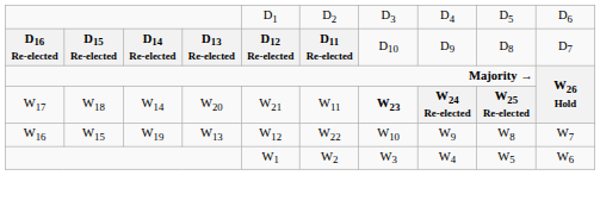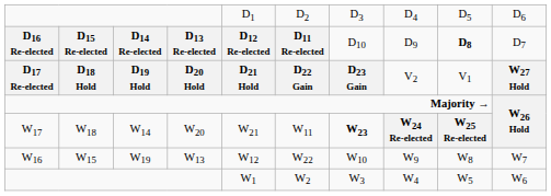 <table class="wikitable" style="text-align:center" width=750px>
 <tr>
 <td colspan=4></td>
 <td>D<sub>1</sub></td>
 <td>D<sub>2</sub></td>
 <td>D<sub>3</sub></td>
 <td>D<sub>4</sub></td>
 <td>D<sub>5</sub></td>
 <td>D<sub>6</sub></td>
 </tr>
 <tr>
 <th width=50px >D<sub>16</sub><br><small>Re-elected</small></th>
 <th width=50px >D<sub>15</sub><br><small>Re-elected</small></th>
 <th width=50px >D<sub>14</sub><br><small>Re-elected</small></th>
 <th width=50px >D<sub>13</sub><br><small>Re-elected</small></th>
 <th width=50px >D<sub>12</sub><br><small>Re-elected</small></th>
 <th width=50px >D<sub>11</sub><br><small>Re-elected</small></th>
 <td width=50px >D<sub>10</sub></td>
 <td width=50px >D<sub>9</sub></td>
-<td width=50px >D<sub>8</sub></td>
+<td width=50px ><strong>D<sub>8</sub></strong></td>
 <td width=50px >D<sub>7</sub></td>
+</tr>
+<tr>
+<th>D<sub>17</sub><br><small>Re-elected</small></th>
+<th>D<sub>18</sub><br><small>Hold</small></th>
+<th>D<sub>19</sub><br><small>Hold</small></th>
+<th>D<sub>20</sub><br><small>Hold</small></th>
+<th>D<sub>21</sub><br><small>Hold</small></th>
+<th>D<sub>22</sub><br><small>Gain</small></th>
+<th>D<sub>23</sub><br><small>Gain</small></th>
+<td>V<sub>2</sub></td>
+<td>V<sub>1</sub></td>
+<th>W<sub>27</sub><br><small>Hold</small></th>
 </tr>
 <tr>
 <td colspan=9 align=right><strong>Majority →</strong></td>
 <th rowspan=2 >W<sub>26</sub><br><small>Hold</small></th>
 </tr>
 <tr>
 <td>W<sub>17</sub></td>
 <td>W<sub>18</sub></td>
 <td>W<sub>14</sub></td>
 <td>W<sub>20</sub></td>
 <td>W<sub>21</sub></td>
 <td>W<sub>11</sub></td>
 <td><strong>W<sub>23</sub></strong></td>
 <th>W<sub>24</sub><br><small>Re-elected</small></th>
 <th>W<sub>25</sub><br><small>Re-elected</small></th>
 </tr>
 <tr>
 <td>W<sub>16</sub></td>
 <td>W<sub>15</sub></td>
 <td>W<sub>19</sub></td>
 <td>W<sub>13</sub></td>
 <td>W<sub>12</sub></td>
 <td>W<sub>22</sub></td>
 <td>W<sub>10</sub></td>
 <td>W<sub>9</sub></td>
 <td>W<sub>8</sub></td>
 <td>W<sub>7</sub></td>
 </tr>
 <tr>
 <td colspan=4></td>
 <td>W<sub>1</sub></td>
 <td>W<sub>2</sub></td>
 <td>W<sub>3</sub></td>
 <td>W<sub>4</sub></td>
 <td>W<sub>5</sub></td>
 <td>W<sub>6</sub></td>
 </tr>
 </table>
